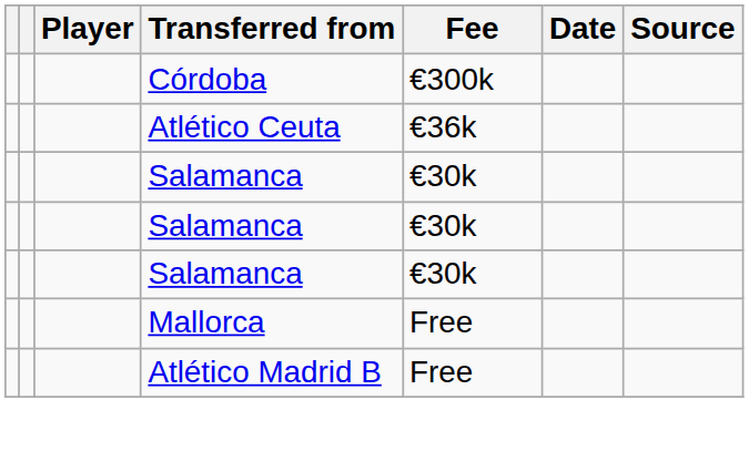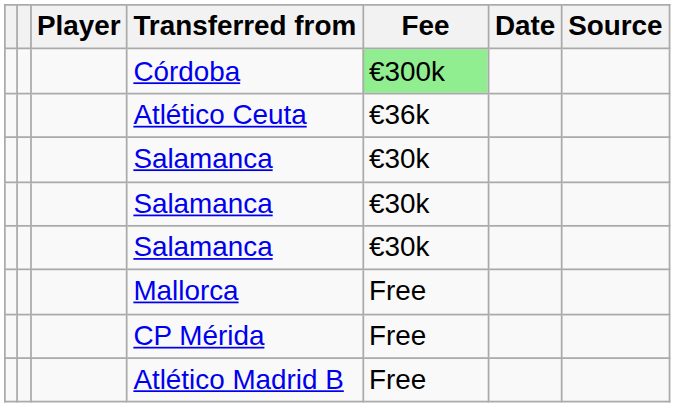 <table class="wikitable plainrowheaders sortable">
 <tr>
 <th></th>
 <th></th>
 <th scope=col><strong>Player</strong></th>
 <th><strong>Transferred from</strong></th>
 <th !scope=col; style="width: 65px;"><strong>Fee</strong></th>
 <th scope=col><strong>Date</strong></th>
 <th scope=col><strong>Source</strong></th>
 </tr>
 <tr>
 <td align=center></td>
 <td align=center></td>
 <td></td>
 <td> <a href='#'>Córdoba</a></td>
-<td>€300k</td>
+<td style="background: lightgreen;">€300k</td>
 <td></td>
 <td></td>
 </tr>
 <tr>
 <td align=center></td>
 <td align=center></td>
 <td></td>
 <td> <a href='#'>Atlético Ceuta</a></td>
 <td>€36k</td>
 <td></td>
 <td></td>
 </tr>
 <tr>
 <td align=center></td>
 <td align=center></td>
 <td></td>
 <td> <a href='#'>Salamanca</a></td>
 <td>€30k</td>
 <td></td>
 <td></td>
 </tr>
 <tr>
 <td align=center></td>
 <td align=center></td>
 <td></td>
 <td> <a href='#'>Salamanca</a></td>
 <td>€30k</td>
 <td></td>
 <td></td>
 </tr>
 <tr>
 <td align=center></td>
 <td align=center></td>
 <td></td>
 <td> <a href='#'>Salamanca</a></td>
 <td>€30k</td>
 <td></td>
 <td></td>
 </tr>
 <tr>
 <td align=center></td>
 <td align=center></td>
 <td></td>
 <td> <a href='#'>Mallorca</a></td>
 <td>Free</td>
 <td></td>
 <td></td>
 </tr>
 <tr>
 <td align=center></td>
 <td align=center></td>
 <td></td>
+<td> <a href='#'>CP Mérida</a></td>
+<td>Free</td>
+<td></td>
+<td></td>
+</tr>
+<tr>
+<td align=center></td>
+<td align=center></td>
+<td></td>
 <td> <a href='#'>Atlético Madrid B</a></td>
 <td>Free</td>
 <td></td>
 <td></td>
 </tr>
 </table>
